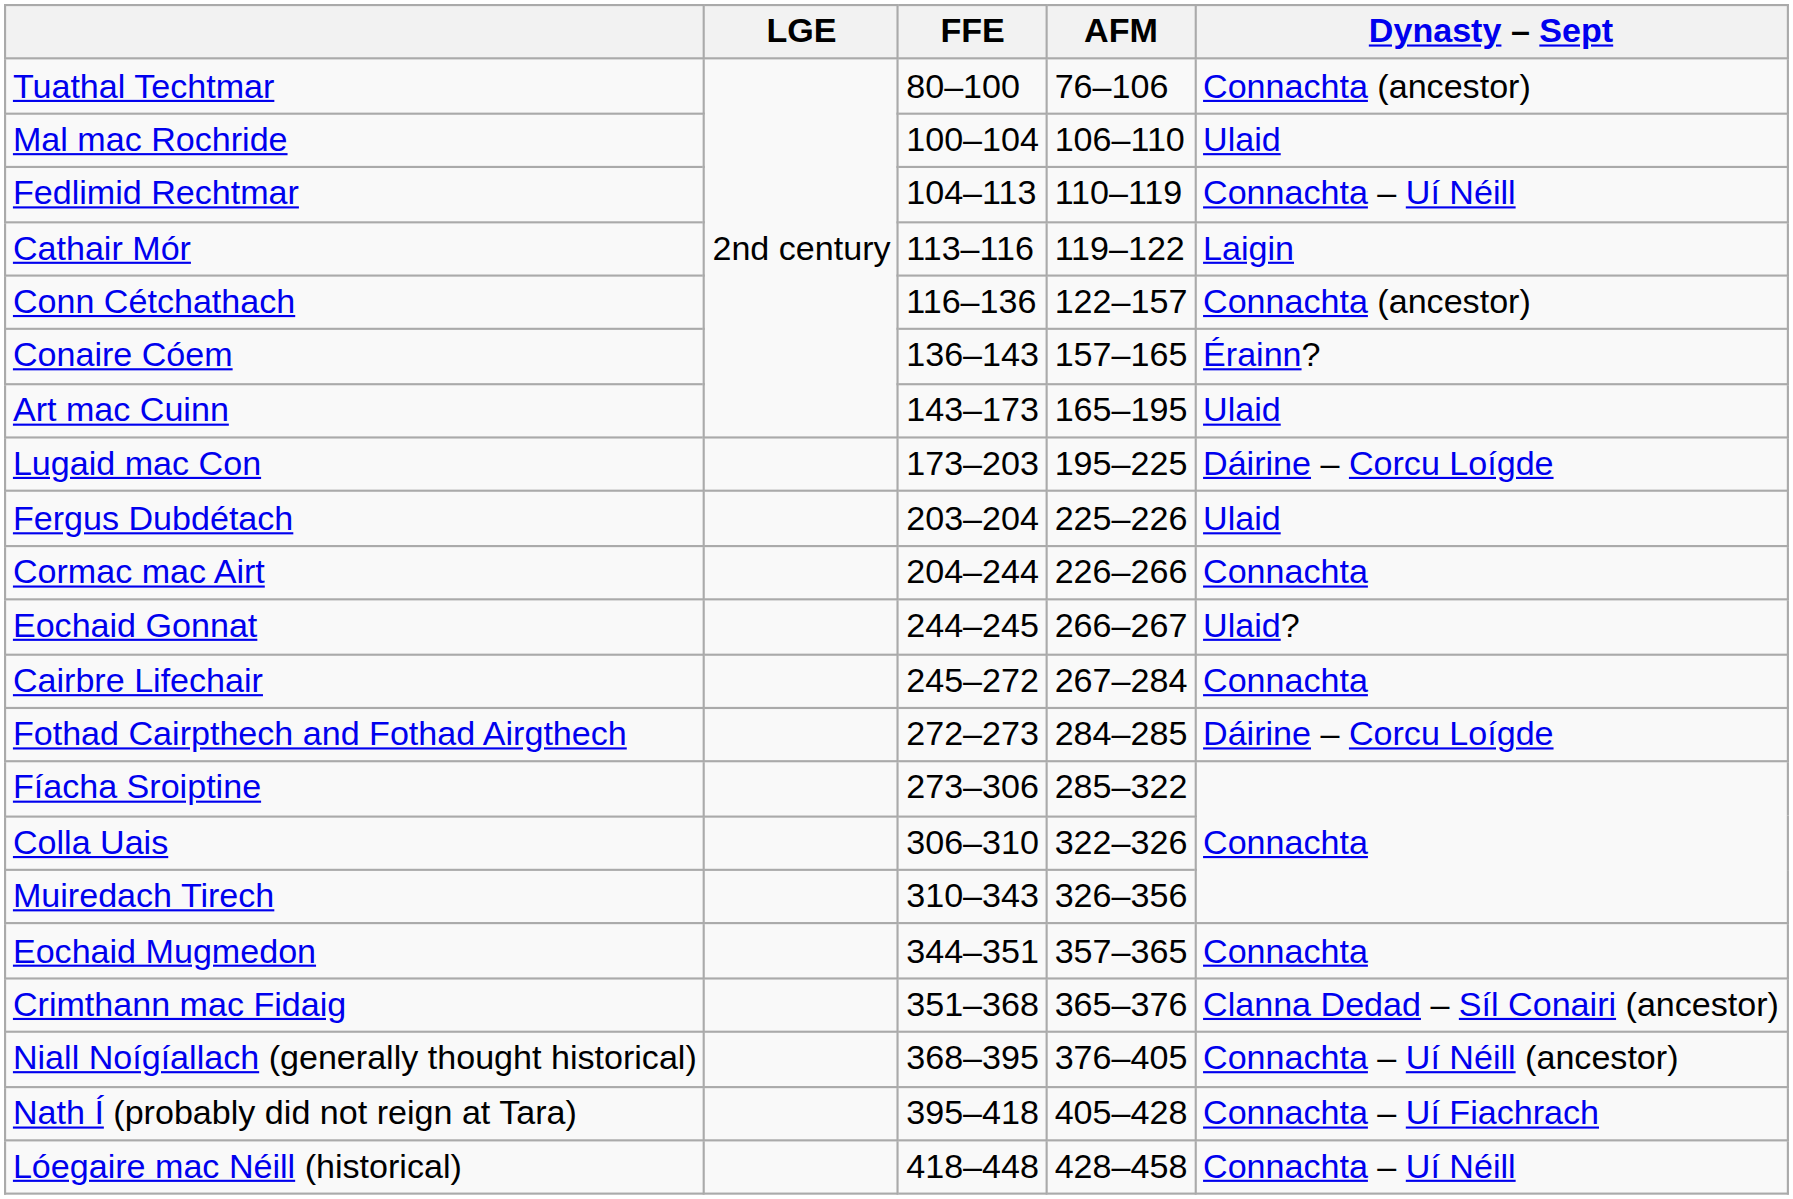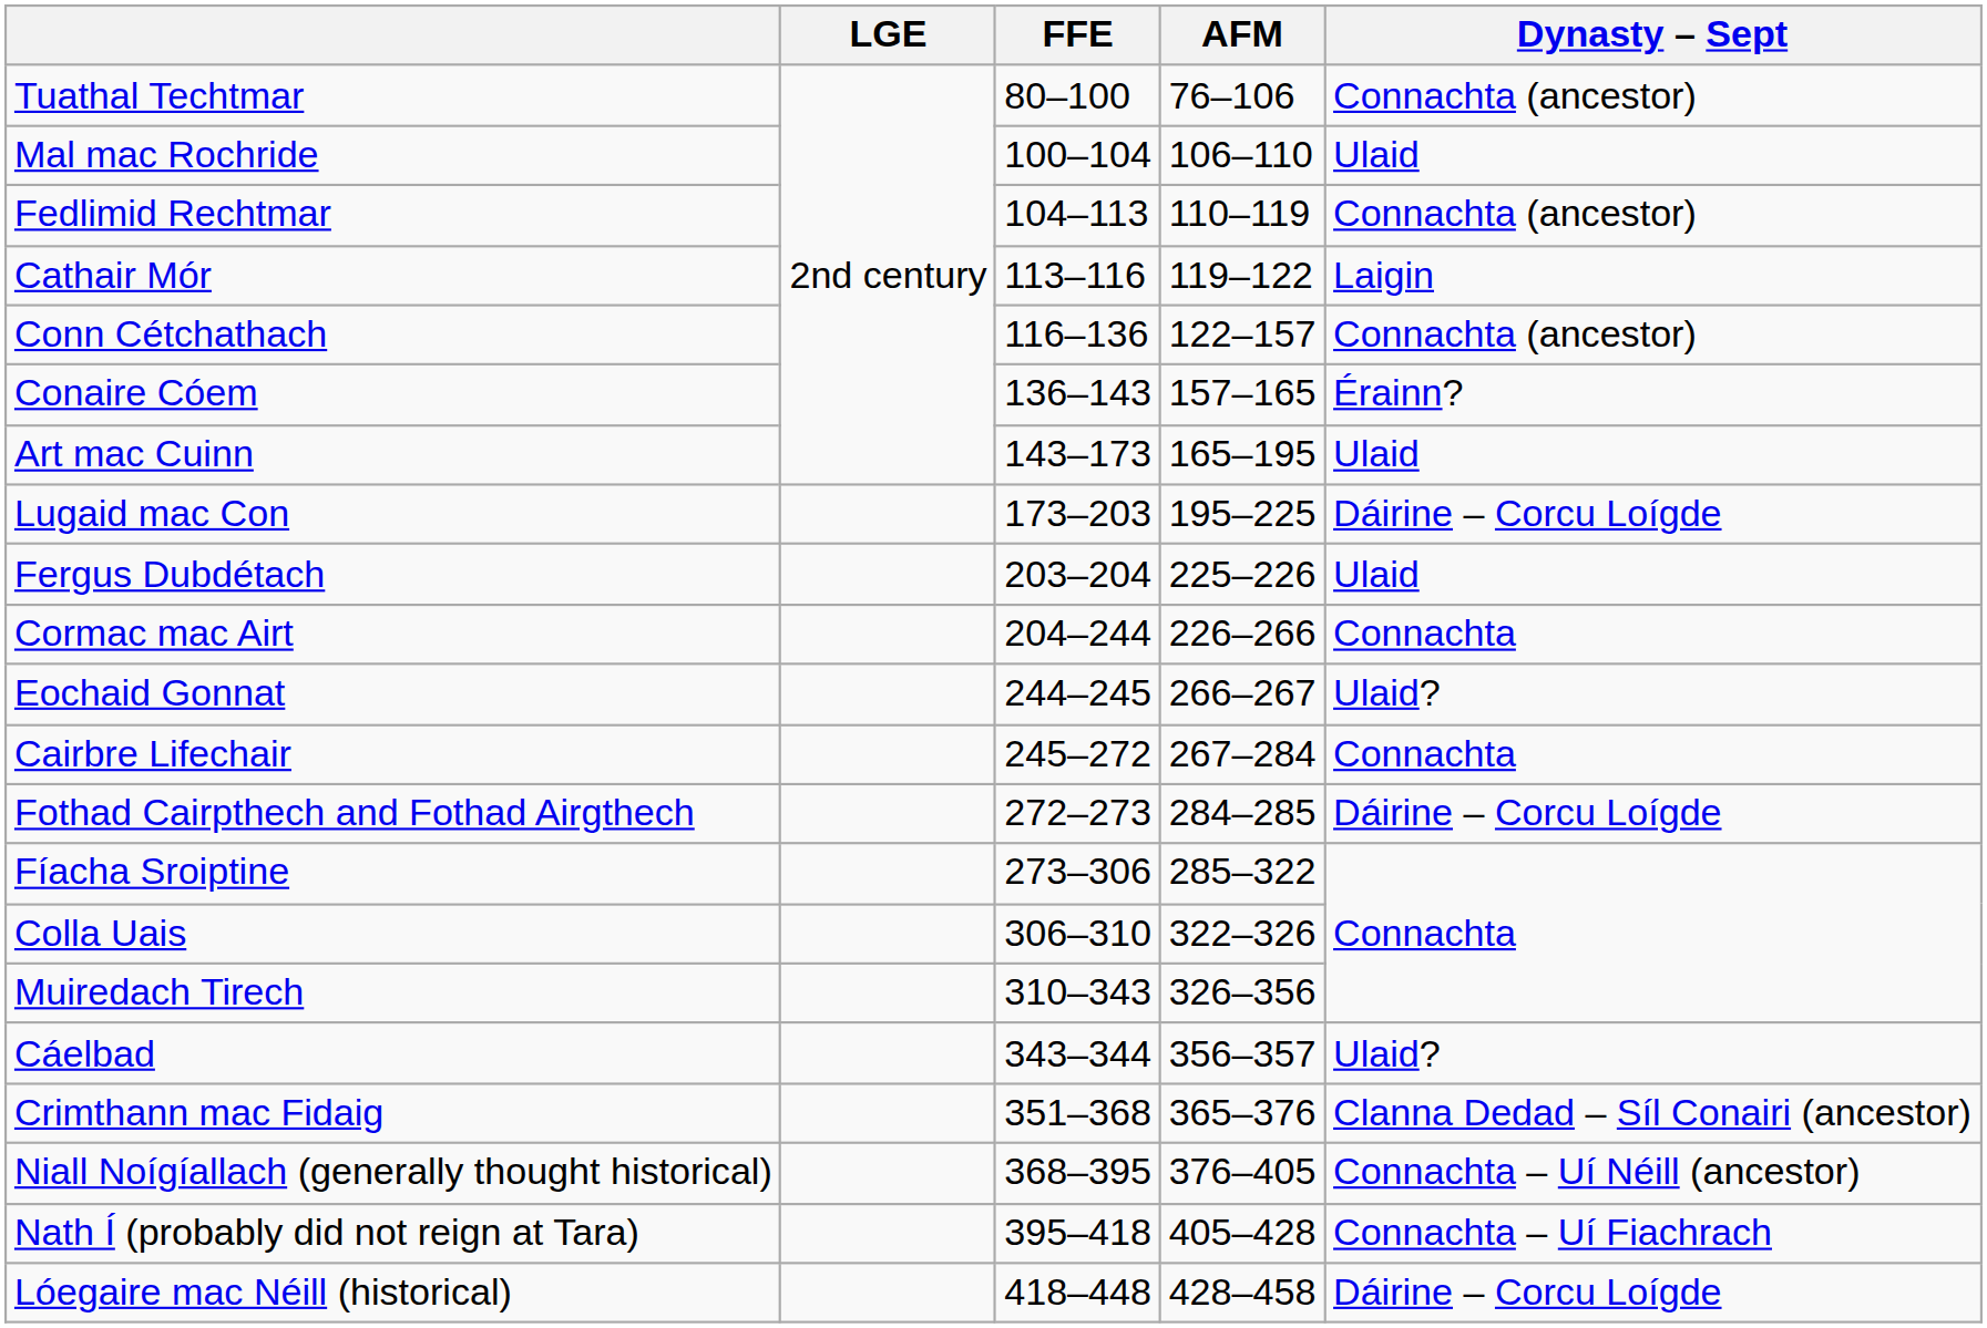 <table class="wikitable">
 <tr>
 <th bgcolor="#0BDA51"></th>
 <th bgcolor="#0BDA51"><strong>LGE</strong></th>
 <th bgcolor="#0BDA51"><strong>FFE</strong></th>
 <th bgcolor="#0BDA51"><strong>AFM</strong></th>
 <th bgcolor="#0BDA51"><a href='#'>Dynasty</a> – <a href='#'>Sept</a></th>
 </tr>
 <tr>
 <td><a href='#'>Tuathal Techtmar</a></td>
 <td rowspan="7">2nd century</td>
 <td>80–100</td>
 <td>76–106</td>
 <td><a href='#'>Connachta</a> (ancestor)</td>
 </tr>
 <tr>
 <td><a href='#'>Mal mac Rochride</a></td>
 <td>100–104</td>
 <td>106–110</td>
 <td><a href='#'>Ulaid</a></td>
 </tr>
 <tr>
 <td><a href='#'>Fedlimid Rechtmar</a></td>
 <td>104–113</td>
 <td>110–119</td>
-<td><a href='#'>Connachta</a> – <a href='#'>Uí Néill</a></td>
+<td><a href='#'>Connachta</a> (ancestor)</td>
 </tr>
 <tr>
 <td><a href='#'>Cathair Mór</a></td>
 <td>113–116</td>
 <td>119–122</td>
 <td><a href='#'>Laigin</a></td>
 </tr>
 <tr>
 <td><a href='#'>Conn Cétchathach</a></td>
 <td>116–136</td>
 <td>122–157</td>
 <td><a href='#'>Connachta</a> (ancestor)</td>
 </tr>
 <tr>
 <td><a href='#'>Conaire Cóem</a></td>
 <td>136–143</td>
 <td>157–165</td>
 <td><a href='#'>Érainn</a>?</td>
 </tr>
 <tr>
 <td><a href='#'>Art mac Cuinn</a></td>
 <td>143–173</td>
 <td>165–195</td>
 <td><a href='#'>Ulaid</a></td>
 </tr>
 <tr>
 <td><a href='#'>Lugaid mac Con</a></td>
 <td> </td>
 <td>173–203</td>
 <td>195–225</td>
 <td><a href='#'>Dáirine</a> – <a href='#'>Corcu Loígde</a></td>
 </tr>
 <tr>
 <td><a href='#'>Fergus Dubdétach</a></td>
 <td> </td>
 <td>203–204</td>
 <td>225–226</td>
 <td><a href='#'>Ulaid</a></td>
 </tr>
 <tr>
 <td><a href='#'>Cormac mac Airt</a></td>
 <td> </td>
 <td>204–244</td>
 <td>226–266</td>
 <td><a href='#'>Connachta</a></td>
 </tr>
 <tr>
 <td><a href='#'>Eochaid Gonnat</a></td>
 <td> </td>
 <td>244–245</td>
 <td>266–267</td>
 <td><a href='#'>Ulaid</a>?</td>
 </tr>
 <tr>
 <td><a href='#'>Cairbre Lifechair</a></td>
 <td> </td>
 <td>245–272</td>
 <td>267–284</td>
 <td><a href='#'>Connachta</a></td>
 </tr>
 <tr>
 <td><a href='#'>Fothad Cairpthech and Fothad Airgthech</a></td>
 <td> </td>
 <td>272–273</td>
 <td>284–285</td>
 <td><a href='#'>Dáirine</a> – <a href='#'>Corcu Loígde</a></td>
 </tr>
 <tr>
 <td><a href='#'>Fíacha Sroiptine</a></td>
 <td> </td>
 <td>273–306</td>
 <td>285–322</td>
 <td rowspan="3"><a href='#'>Connachta</a></td>
 </tr>
 <tr>
 <td><a href='#'>Colla Uais</a></td>
 <td> </td>
 <td>306–310</td>
 <td>322–326</td>
 </tr>
 <tr>
 <td><a href='#'>Muiredach Tirech</a></td>
 <td> </td>
 <td>310–343</td>
 <td>326–356</td>
 </tr>
 <tr>
-<td><a href='#'>Eochaid Mugmedon</a></td>
+<td><a href='#'>Cáelbad</a></td>
 <td> </td>
-<td>344–351</td>
-<td>357–365</td>
-<td><a href='#'>Connachta</a></td>
+<td>343–344</td>
+<td>356–357</td>
+<td><a href='#'>Ulaid</a>?</td>
 </tr>
 <tr>
 <td><a href='#'>Crimthann mac Fidaig</a></td>
 <td> </td>
 <td>351–368</td>
 <td>365–376</td>
 <td><a href='#'>Clanna Dedad</a> – <a href='#'>Síl Conairi</a> (ancestor)</td>
 </tr>
 <tr>
 <td><a href='#'>Niall Noígíallach</a> (generally thought historical)</td>
 <td> </td>
 <td>368–395</td>
 <td>376–405</td>
 <td><a href='#'>Connachta</a> – <a href='#'>Uí Néill</a> (ancestor)</td>
 </tr>
 <tr>
 <td><a href='#'>Nath Í</a> (probably did not reign at Tara)</td>
 <td> </td>
 <td>395–418</td>
 <td>405–428</td>
 <td><a href='#'>Connachta</a> – <a href='#'>Uí Fiachrach</a></td>
 </tr>
 <tr>
 <td><a href='#'>Lóegaire mac Néill</a> (historical)</td>
 <td> </td>
 <td>418–448</td>
 <td>428–458</td>
-<td><a href='#'>Connachta</a> – <a href='#'>Uí Néill</a></td>
+<td><a href='#'>Dáirine</a> – <a href='#'>Corcu Loígde</a></td>
 </tr>
 </table>
